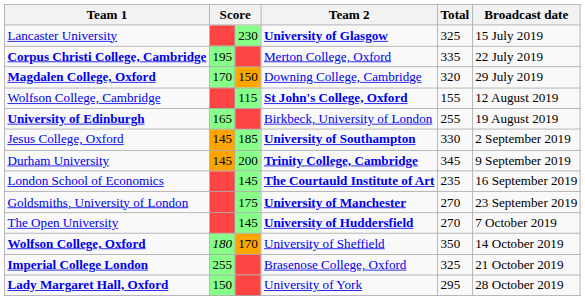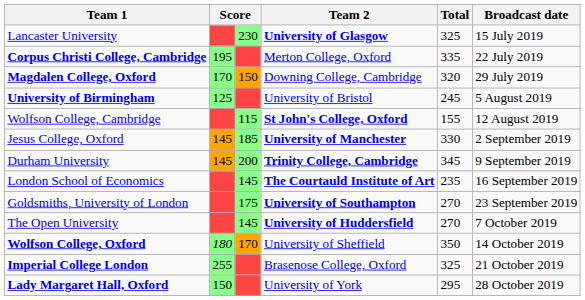 <table class="wikitable">
 <tr>
 <th>Team 1</th>
 <th colspan="2">Score</th>
 <th>Team 2</th>
 <th>Total</th>
 <th>Broadcast date</th>
 </tr>
 <tr>
 <td><a href='#'>Lancaster University</a></td>
 <td style="background:#f44;"></td>
 <td style="background:#88ff88">230</td>
 <td><strong><a href='#'>University of Glasgow</a></strong></td>
 <td>325</td>
 <td>15 July 2019</td>
 </tr>
 <tr>
 <td><strong><a href='#'>Corpus Christi College, Cambridge</a></strong></td>
 <td style="background:#88ff88">195</td>
 <td style="background:#f44;"></td>
 <td><a href='#'>Merton College, Oxford</a></td>
 <td>335</td>
 <td>22 July 2019</td>
 </tr>
 <tr>
 <td><strong><a href='#'>Magdalen College, Oxford</a></strong></td>
 <td style="background:#88ff88">170</td>
 <td style="background:orange">150</td>
 <td><a href='#'>Downing College, Cambridge</a></td>
 <td>320</td>
 <td>29 July 2019</td>
 </tr>
 <tr>
+<td><strong><a href='#'>University of Birmingham</a></strong></td>
+<td style="background:#88ff88">125</td>
+<td style="background:#f44;"></td>
+<td><a href='#'>University of Bristol</a></td>
+<td>245</td>
+<td>5 August 2019</td>
+</tr>
+<tr>
 <td><a href='#'>Wolfson College, Cambridge</a></td>
 <td style="background:#f44;"></td>
 <td style="background:#88ff88">115</td>
 <td><strong><a href='#'>St John's College, Oxford</a></strong></td>
 <td>155</td>
 <td>12 August 2019</td>
 </tr>
 <tr>
-<td><strong><a href='#'>University of Edinburgh</a></strong></td>
-<td style="background:#88ff88">165</td>
-<td style="background:#f44;"></td>
-<td><a href='#'>Birkbeck, University of London</a></td>
-<td>255</td>
-<td>19 August 2019</td>
-</tr>
-<tr>
 <td><a href='#'>Jesus College, Oxford</a></td>
 <td style="background:orange">145</td>
 <td style="background:#88ff88">185</td>
-<td><strong><a href='#'>University of Southampton</a></strong></td>
+<td><strong><a href='#'>University of Manchester</a></strong></td>
 <td>330</td>
 <td>2 September 2019</td>
 </tr>
 <tr>
 <td><a href='#'>Durham University</a></td>
 <td style="background:orange">145</td>
 <td style="background:#88ff88">200</td>
 <td><strong><a href='#'>Trinity College, Cambridge</a></strong></td>
 <td>345</td>
 <td>9 September 2019</td>
 </tr>
 <tr>
 <td><a href='#'>London School of Economics</a></td>
 <td style="background:#f44;"></td>
 <td style="background:#88ff88">145</td>
 <td><strong><a href='#'>The Courtauld Institute of Art</a></strong></td>
 <td>235</td>
 <td>16 September 2019</td>
 </tr>
 <tr>
 <td><a href='#'>Goldsmiths, University of London</a></td>
 <td style="background:#f44;"></td>
 <td style="background:#88ff88">175</td>
-<td><strong><a href='#'>University of Manchester</a></strong></td>
+<td><strong><a href='#'>University of Southampton</a></strong></td>
 <td>270</td>
 <td>23 September 2019</td>
 </tr>
 <tr>
 <td><a href='#'>The Open University</a></td>
 <td style="background:#f44;"></td>
 <td style="background:#88ff88">145</td>
 <td><strong><a href='#'>University of Huddersfield</a></strong></td>
 <td>270</td>
 <td>7 October 2019</td>
 </tr>
 <tr>
 <td><strong><a href='#'>Wolfson College, Oxford</a></strong></td>
 <td style="background:#88ff88"><em>180</em></td>
 <td style="background:orange">170</td>
 <td><a href='#'>University of Sheffield</a></td>
 <td>350</td>
 <td>14 October 2019</td>
 </tr>
 <tr>
 <td><strong><a href='#'>Imperial College London</a></strong></td>
 <td style="background:#88ff88">255</td>
 <td style="background:#f44;"></td>
 <td><a href='#'>Brasenose College, Oxford</a></td>
 <td>325</td>
 <td>21 October 2019</td>
 </tr>
 <tr>
 <td><strong><a href='#'>Lady Margaret Hall, Oxford</a></strong></td>
 <td style="background:#88ff88">150</td>
 <td style="background:#f44;"></td>
 <td><a href='#'>University of York</a></td>
 <td>295</td>
 <td>28 October 2019</td>
 </tr>
 </table>
